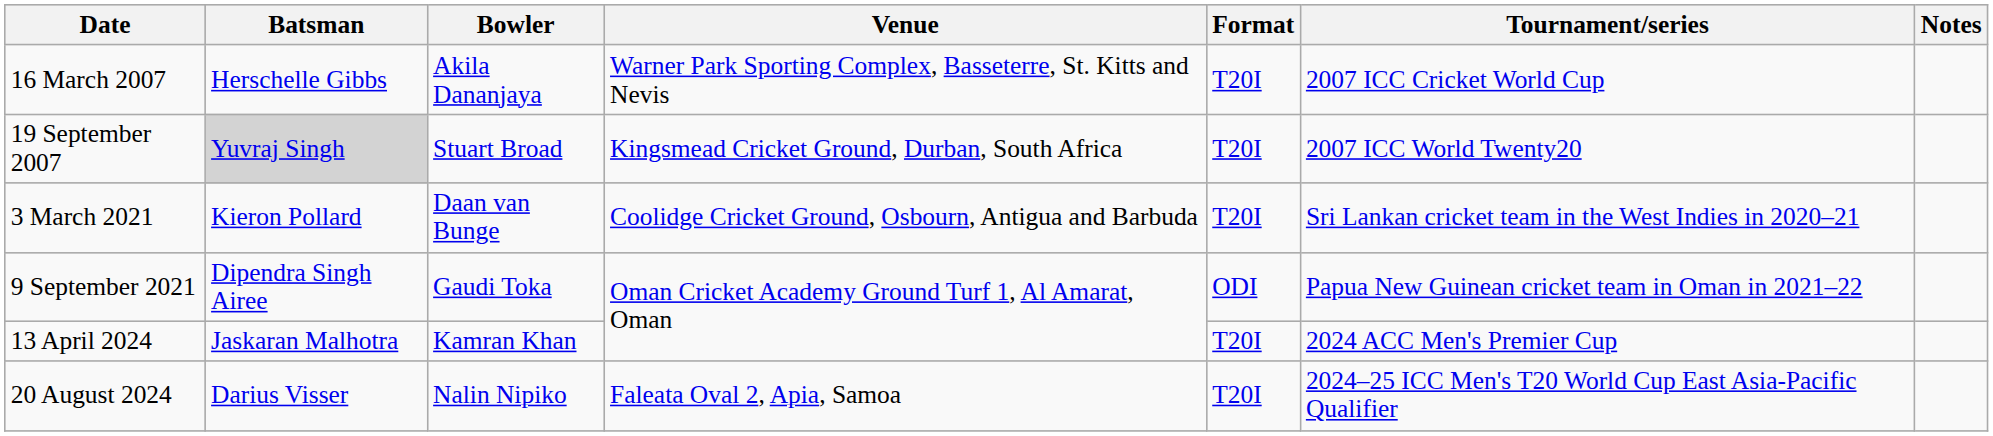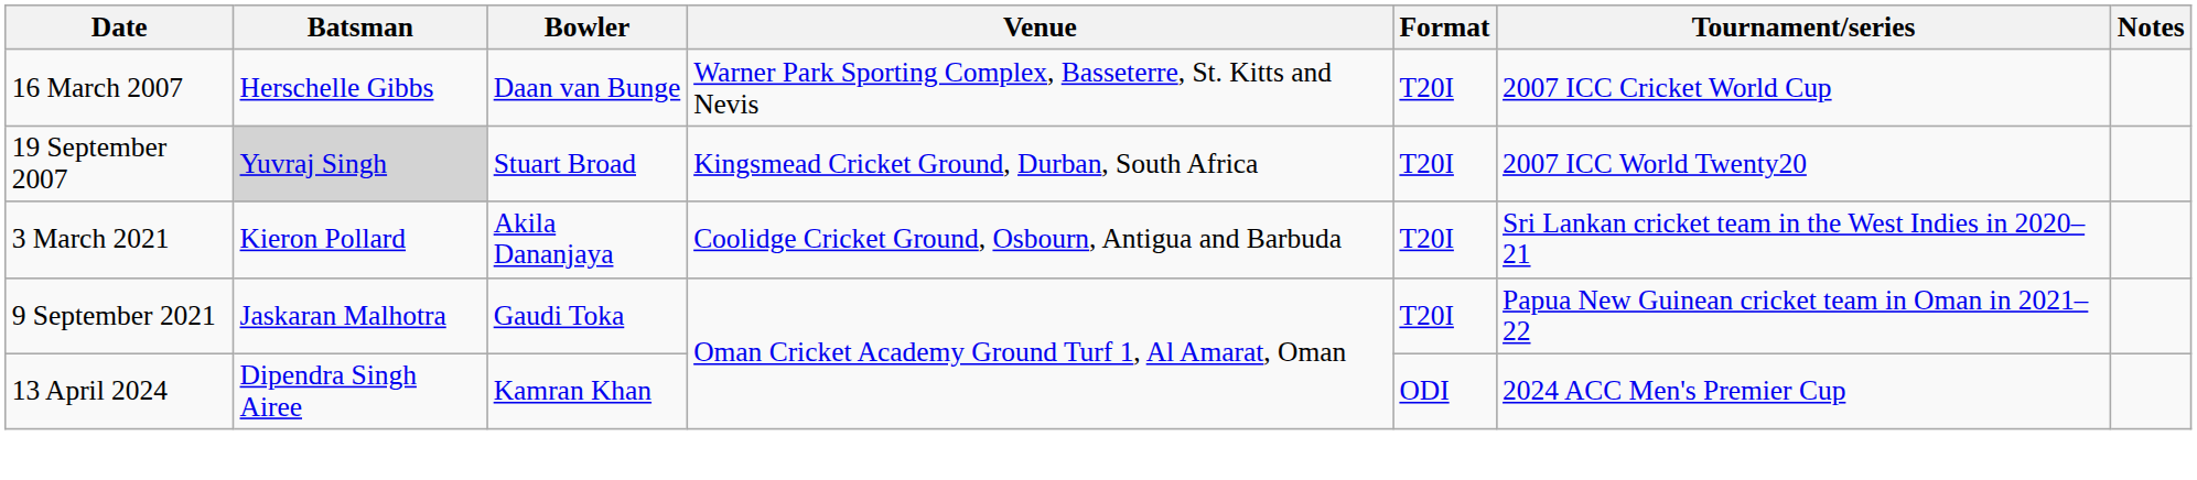 <table class="wikitable sortable">
 <tr>
 <th>Date</th>
 <th>Batsman</th>
 <th>Bowler</th>
 <th>Venue</th>
 <th>Format</th>
 <th>Tournament/series</th>
 <th>Notes</th>
 </tr>
 <tr>
 <td>16 March 2007</td>
 <td> <a href='#'>Herschelle Gibbs</a></td>
-<td> <a href='#'>Akila Dananjaya</a></td>
+<td> <a href='#'>Daan van Bunge</a></td>
 <td><a href='#'>Warner Park Sporting Complex</a>, <a href='#'>Basseterre</a>, St. Kitts and Nevis</td>
 <td><a href='#'>T20I</a></td>
 <td><a href='#'>2007 ICC Cricket World Cup</a></td>
 <td></td>
 </tr>
 <tr>
 <td>19 September 2007</td>
 <td style="background: lightgrey;"> <a href='#'>Yuvraj Singh</a></td>
 <td> <a href='#'>Stuart Broad</a></td>
 <td><a href='#'>Kingsmead Cricket Ground</a>, <a href='#'>Durban</a>, South Africa</td>
 <td><a href='#'>T20I</a></td>
 <td><a href='#'>2007 ICC World Twenty20</a></td>
 <td></td>
 </tr>
 <tr>
 <td>3 March 2021</td>
 <td> <a href='#'>Kieron Pollard</a></td>
-<td> <a href='#'>Daan van Bunge</a></td>
+<td> <a href='#'>Akila Dananjaya</a></td>
 <td><a href='#'>Coolidge Cricket Ground</a>, <a href='#'>Osbourn</a>, Antigua and Barbuda</td>
 <td><a href='#'>T20I</a></td>
 <td><a href='#'>Sri Lankan cricket team in the West Indies in 2020–21</a></td>
 <td></td>
 </tr>
 <tr>
 <td>9 September 2021</td>
-<td> <a href='#'>Dipendra Singh Airee</a></td>
+<td> <a href='#'>Jaskaran Malhotra</a></td>
 <td> <a href='#'>Gaudi Toka</a></td>
 <td rowspan=2><a href='#'>Oman Cricket Academy Ground Turf 1</a>, <a href='#'>Al Amarat</a>, Oman</td>
-<td><a href='#'>ODI</a></td>
+<td><a href='#'>T20I</a></td>
 <td><a href='#'>Papua New Guinean cricket team in Oman in 2021–22</a></td>
 <td></td>
 </tr>
 <tr>
 <td>13 April 2024</td>
-<td> <a href='#'>Jaskaran Malhotra</a></td>
+<td> <a href='#'>Dipendra Singh Airee</a></td>
 <td> <a href='#'>Kamran Khan</a></td>
-<td><a href='#'>T20I</a></td>
+<td><a href='#'>ODI</a></td>
 <td><a href='#'>2024 ACC Men's Premier Cup</a></td>
 <td></td>
 </tr>
-<tr>
-<td>20 August 2024</td>
-<td> <a href='#'>Darius Visser</a></td>
-<td> <a href='#'>Nalin Nipiko</a></td>
-<td><a href='#'>Faleata Oval 2</a>, <a href='#'>Apia</a>, Samoa</td>
-<td><a href='#'>T20I</a></td>
-<td><a href='#'>2024–25 ICC Men's T20 World Cup East Asia-Pacific Qualifier</a></td>
-<td></td>
-</tr>
 </table>
